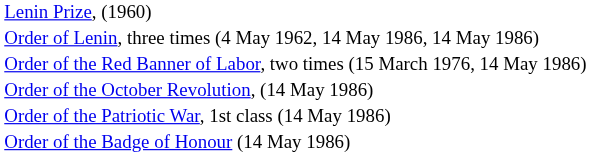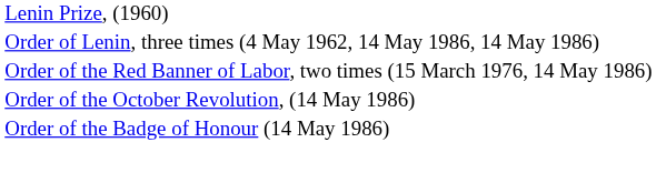 <table>
 <tr>
 <td></td>
 <td><a href='#'>Lenin Prize</a>, (1960)</td>
 </tr>
 <tr>
 <td></td>
 <td><a href='#'>Order of Lenin</a>, three times (4 May 1962, 14 May 1986, 14 May 1986)</td>
 </tr>
 <tr>
 <td></td>
 <td><a href='#'>Order of the Red Banner of Labor</a>, two times (15 March 1976, 14 May 1986)</td>
 </tr>
 <tr>
 <td></td>
 <td><a href='#'>Order of the October Revolution</a>, (14 May 1986)</td>
 </tr>
 <tr>
 <td></td>
-<td><a href='#'>Order of the Patriotic War</a>, 1st class (14 May 1986)</td>
-</tr>
-<tr>
-<td></td>
 <td><a href='#'>Order of the Badge of Honour</a> (14 May 1986)</td>
 </tr>
 <tr>
 </tr>
 </table>
